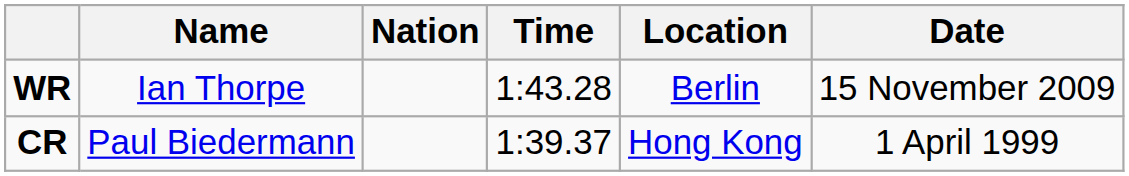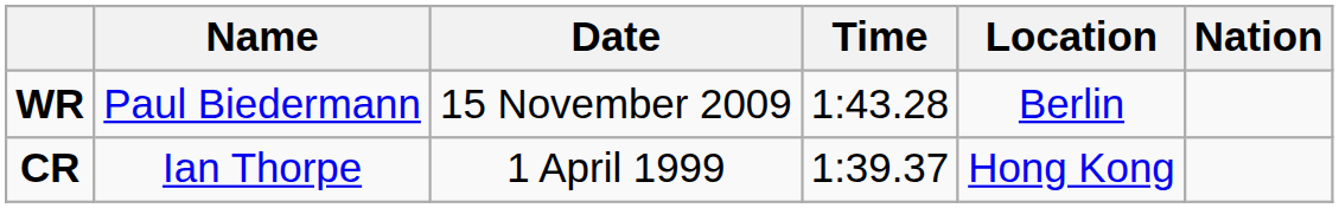 <table class=wikitable style=text-align:center>
 <tr>
 <th></th>
 <th>Name</th>
-<th>Nation</th>
+<th>Date</th>
 <th>Time</th>
 <th>Location</th>
-<th>Date</th>
+<th>Nation</th>
 </tr>
 <tr>
 <td><strong>WR</strong></td>
-<td><a href='#'>Ian Thorpe</a></td>
-<td></td>
+<td><a href='#'>Paul Biedermann</a></td>
+<td>15 November 2009</td>
 <td align=left>1:43.28</td>
 <td><a href='#'>Berlin</a></td>
-<td>15 November 2009</td>
+<td></td>
 </tr>
 <tr>
 <td><strong>CR</strong></td>
-<td><a href='#'>Paul Biedermann</a></td>
-<td></td>
+<td><a href='#'>Ian Thorpe</a></td>
+<td>1 April 1999</td>
 <td align=left>1:39.37</td>
 <td><a href='#'>Hong Kong</a></td>
-<td>1 April 1999</td>
+<td></td>
 </tr>
 </table>
